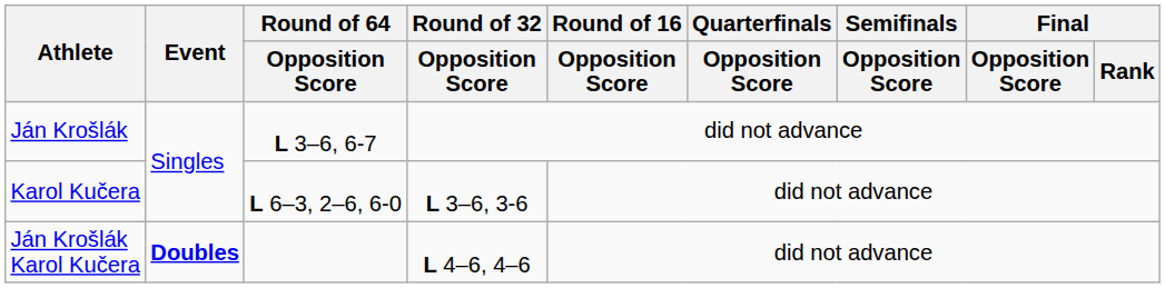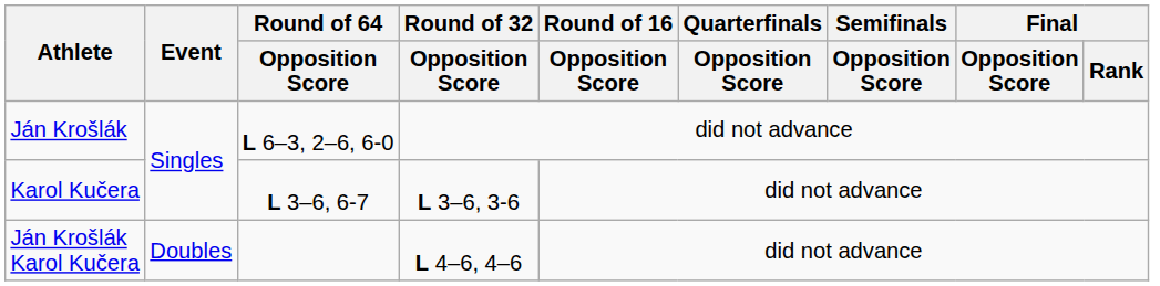 <table class="wikitable" border="1" style="font-size:90%">
 <tr>
 <th rowspan=2>Athlete</th>
 <th rowspan=2>Event</th>
 <th>Round of 64</th>
 <th>Round of 32</th>
 <th>Round of 16</th>
 <th>Quarterfinals</th>
 <th>Semifinals</th>
 <th colspan=2>Final</th>
 </tr>
 <tr>
 <th>Opposition<br>Score</th>
 <th>Opposition<br>Score</th>
 <th>Opposition<br>Score</th>
 <th>Opposition<br>Score</th>
 <th>Opposition<br>Score</th>
 <th>Opposition<br>Score</th>
 <th>Rank</th>
 </tr>
 <tr>
 <td><a href='#'>Ján Krošlák</a></td>
 <td rowspan=2><a href='#'>Singles</a></td>
-<td align=center><br><strong>L</strong> 3–6, 6-7</td>
+<td align=center><br><strong>L</strong> 6–3, 2–6, 6-0</td>
 <td align=center colspan=6>did not advance</td>
 </tr>
 <tr>
 <td><a href='#'>Karol Kučera</a></td>
-<td align=center><br><strong>L</strong> 6–3, 2–6, 6-0</td>
+<td align=center><br><strong>L</strong> 3–6, 6-7</td>
 <td align=center><br><strong>L</strong> 3–6, 3-6</td>
 <td align=center colspan=6>did not advance</td>
 </tr>
 <tr>
 <td><a href='#'>Ján Krošlák</a><br><a href='#'>Karol Kučera</a></td>
-<td rowspan=1><strong><a href='#'>Doubles</a></strong></td>
+<td rowspan=1><a href='#'>Doubles</a></td>
 <td></td>
 <td align=center><br><strong>L</strong> 4–6, 4–6</td>
 <td align=center colspan=6>did not advance</td>
 </tr>
 </table>
